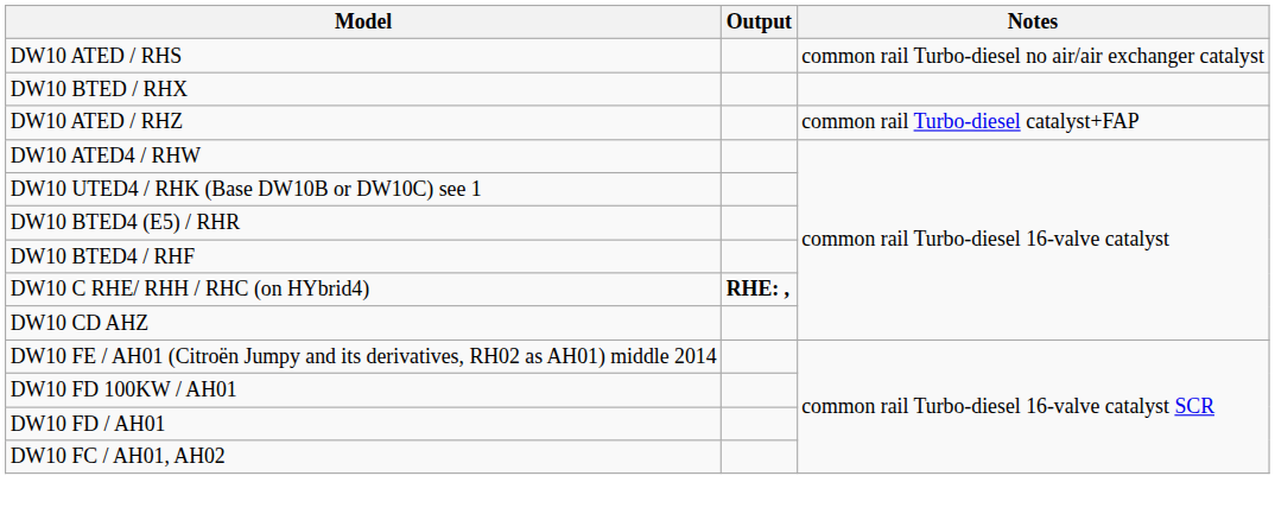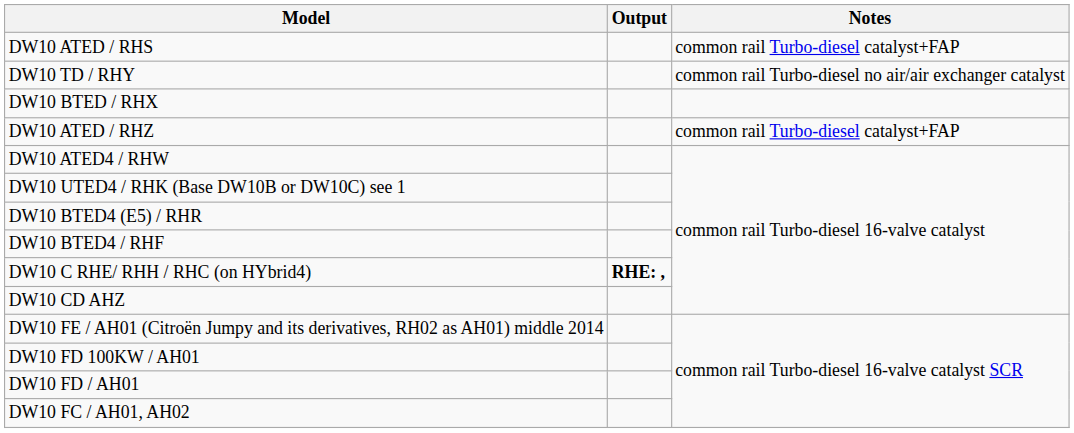 <table class="wikitable">
 <tr>
 <th>Model</th>
 <th>Output</th>
 <th>Notes</th>
 </tr>
 <tr>
 <td>DW10 ATED / RHS</td>
+<td></td>
+<td>common rail <a href='#'>Turbo-diesel</a> catalyst+FAP</td>
+</tr>
+<tr>
+<td>DW10 TD / RHY</td>
 <td></td>
 <td>common rail Turbo-diesel no air/air exchanger catalyst</td>
 </tr>
 <tr>
 <td>DW10 BTED / RHX</td>
 <td></td>
 </tr>
 <tr>
 <td>DW10 ATED / RHZ</td>
 <td></td>
 <td>common rail <a href='#'>Turbo-diesel</a> catalyst+FAP</td>
 </tr>
 <tr>
 <td>DW10 ATED4 / RHW</td>
 <td></td>
 <td rowspan=6>common rail Turbo-diesel 16-valve catalyst</td>
 </tr>
 <tr>
 <td>DW10 UTED4 / RHK (Base DW10B or DW10C) see 1</td>
 <td></td>
 </tr>
 <tr>
 <td>DW10 BTED4 (E5) / RHR</td>
 <td></td>
 </tr>
 <tr>
 <td>DW10 BTED4 / RHF</td>
 <td></td>
 </tr>
 <tr>
 <td>DW10 C RHE/ RHH / RHC (on HYbrid4)</td>
 <td><strong>RHE: , </strong></td>
 </tr>
 <tr>
 <td>DW10 CD AHZ</td>
 <td></td>
 </tr>
 <tr>
 <td>DW10 FE / AH01 (Citroën Jumpy and its derivatives, RH02 as AH01) middle 2014</td>
 <td></td>
 <td rowspan="4">common rail Turbo-diesel 16-valve catalyst <a href='#'>SCR</a></td>
 </tr>
 <tr>
 <td>DW10 FD 100KW / AH01</td>
 <td></td>
 </tr>
 <tr>
 <td>DW10 FD / AH01</td>
 <td></td>
 </tr>
 <tr>
 <td>DW10 FC / AH01, AH02</td>
 <td></td>
 </tr>
 </table>
